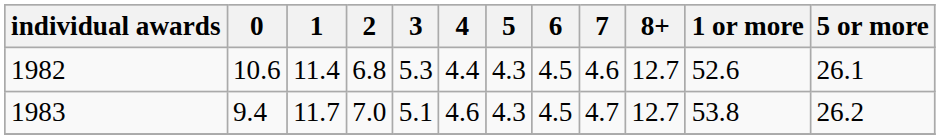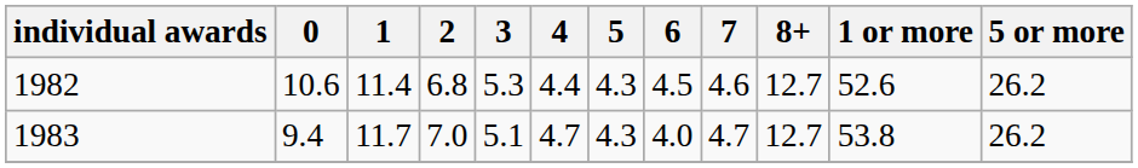 <table class="wikitable">
 <tr>
 <th>individual awards</th>
 <th>0</th>
 <th>1</th>
 <th>2</th>
 <th>3</th>
 <th>4</th>
 <th>5</th>
 <th>6</th>
 <th>7</th>
 <th>8+</th>
 <th>1 or more</th>
 <th>5 or more</th>
 </tr>
 <tr>
 <td>1982</td>
 <td>10.6</td>
 <td>11.4</td>
 <td>6.8</td>
 <td>5.3</td>
 <td>4.4</td>
 <td>4.3</td>
 <td>4.5</td>
 <td>4.6</td>
 <td>12.7</td>
 <td>52.6</td>
-<td>26.1</td>
+<td>26.2</td>
 </tr>
 <tr>
 <td>1983</td>
 <td>9.4</td>
 <td>11.7</td>
 <td>7.0</td>
 <td>5.1</td>
-<td>4.6</td>
+<td>4.7</td>
 <td>4.3</td>
-<td>4.5</td>
+<td>4.0</td>
 <td>4.7</td>
 <td>12.7</td>
 <td>53.8</td>
 <td>26.2</td>
 </tr>
 <tr>
 </tr>
 </table>
